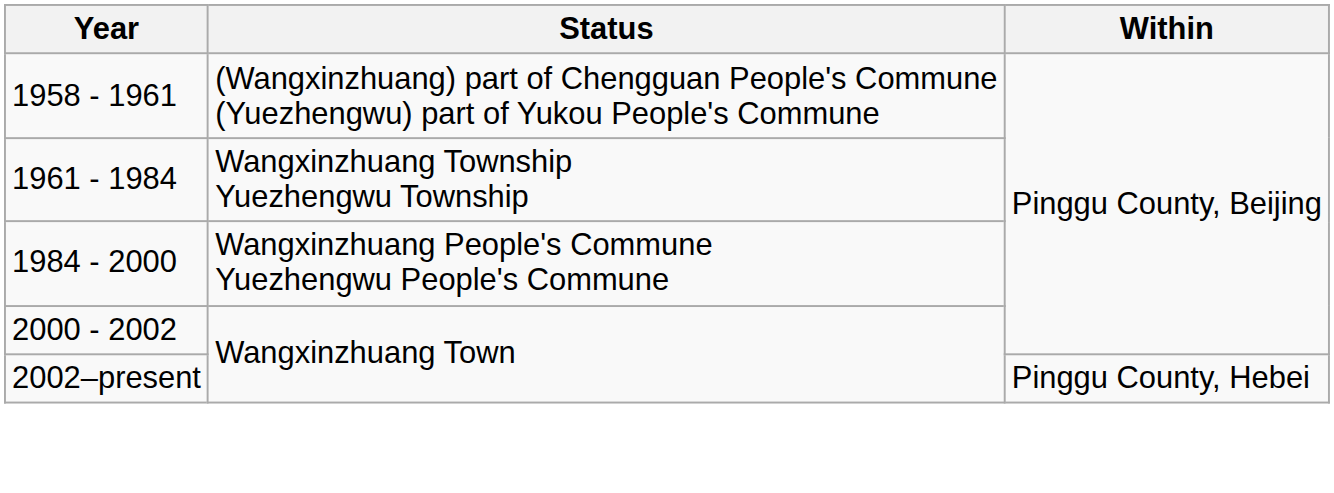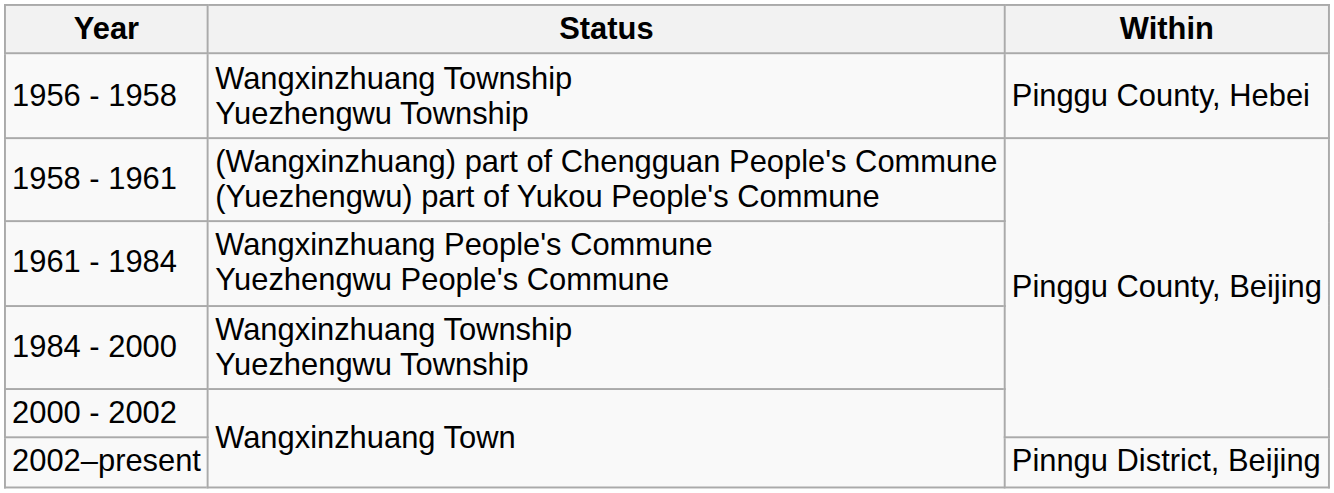 <table class="wikitable">
 <tr>
 <th>Year</th>
 <th>Status</th>
 <th>Within</th>
+</tr>
+<tr>
+<td>1956 - 1958</td>
+<td>Wangxinzhuang Township<br>Yuezhengwu Township</td>
+<td>Pinggu County, Hebei</td>
 </tr>
 <tr>
 <td>1958 - 1961</td>
 <td>(Wangxinzhuang) part of Chengguan People's Commune<br>(Yuezhengwu) part of Yukou People's Commune</td>
 <td rowspan="4">Pinggu County, Beijing</td>
 </tr>
 <tr>
 <td>1961 - 1984</td>
-<td>Wangxinzhuang Township<br>Yuezhengwu Township</td>
+<td>Wangxinzhuang People's Commune<br>Yuezhengwu People's Commune</td>
 </tr>
 <tr>
 <td>1984 - 2000</td>
-<td>Wangxinzhuang People's Commune<br>Yuezhengwu People's Commune</td>
+<td>Wangxinzhuang Township<br>Yuezhengwu Township</td>
 </tr>
 <tr>
 <td>2000 - 2002</td>
 <td rowspan="2">Wangxinzhuang Town</td>
 </tr>
 <tr>
 <td>2002–present</td>
-<td>Pinggu County, Hebei</td>
+<td>Pinngu District, Beijing</td>
 </tr>
 </table>
